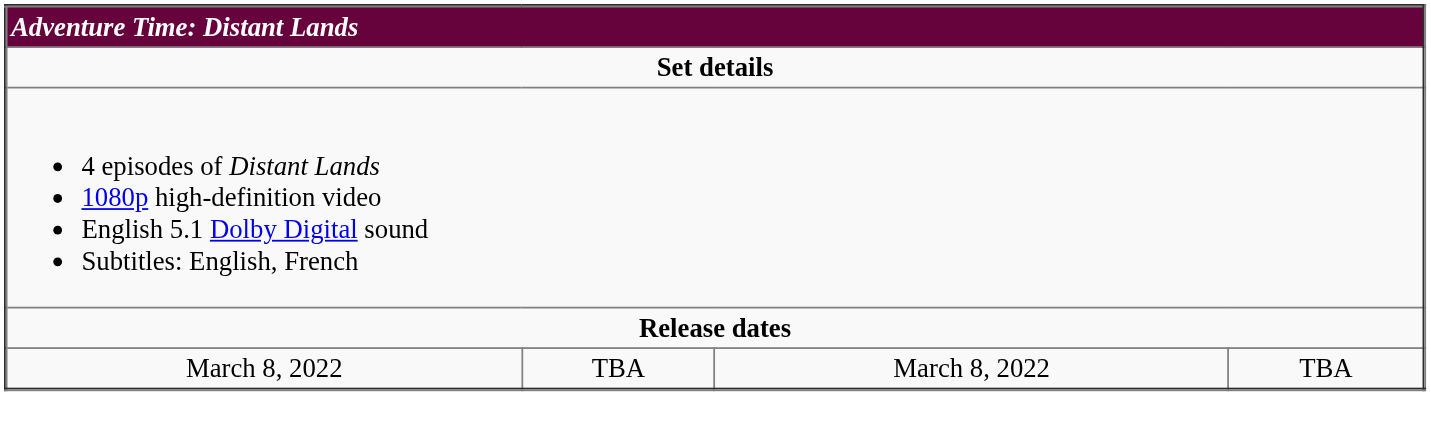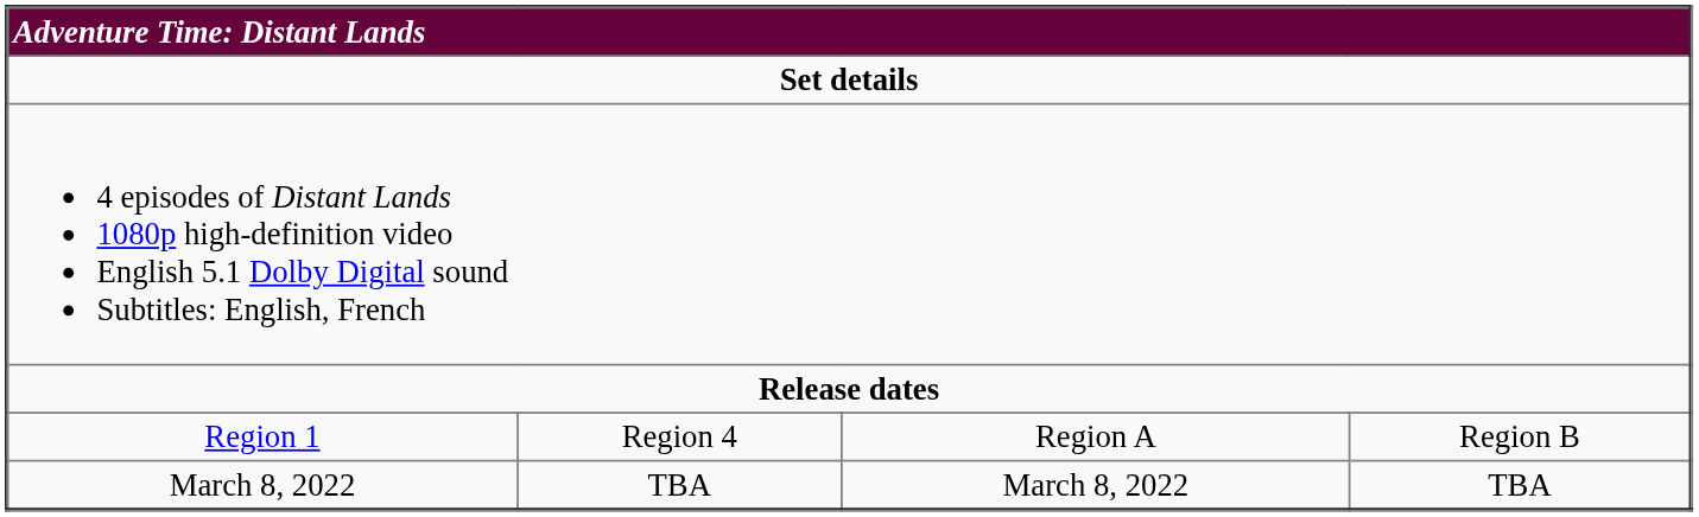 <table border="2" cellpadding="2" cellspacing="0" style="margin: 0 1em 0 0; background: #f9f9f9f9; border: c00 #aaa solid; border-collapse: collapse; font-size: 95%;">
 <tr style="background:#66023C; color:white;">
 <td colspan="4"><strong><em>Adventure Time: Distant Lands</em></strong></td>
 </tr>
 <tr valign="top">
 <td align="center" width="800" colspan="4"><strong>Set details</strong></td>
 </tr>
 <tr valign="top">
 <td colspan="4" align="left" width="800"><br><ul><li>4 episodes of <em>Distant Lands</em></li><li><a href='#'>1080p</a> high-definition video</li><li>English 5.1 <a href='#'>Dolby Digital</a> sound</li><li>Subtitles: English, French</li></ul></td>
 </tr>
 <tr>
 <td colspan="4" align="center"><strong>Release dates</strong></td>
 </tr>
 <tr>
+<td align="center"><a href='#'>Region 1</a></td>
+<td align="center">Region 4</td>
+<td align="center">Region A</td>
+<td align="center">Region B</td>
+</tr>
+<tr>
 <td align="center">March 8, 2022</td>
 <td align="center">TBA</td>
 <td align="center">March 8, 2022</td>
 <td align="center">TBA</td>
 </tr>
 </table>
